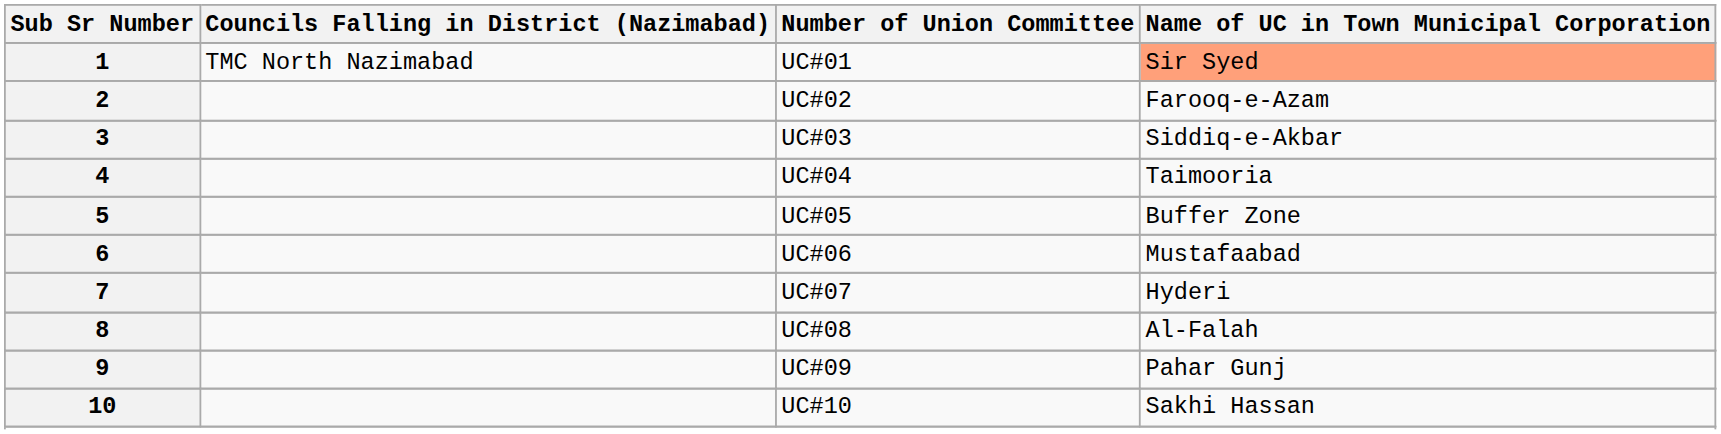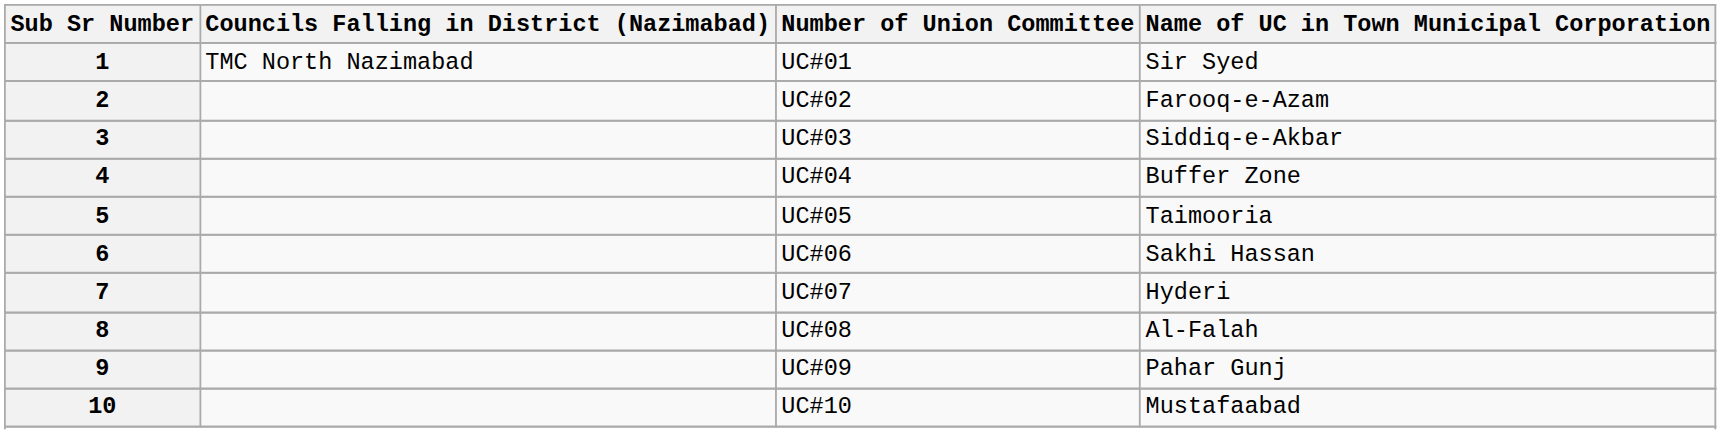 <table class="wikitable">
 <tr>
 <th>Sub Sr Number</th>
 <th>Councils Falling in District (Nazimabad)</th>
 <th>Number of  Union Committee</th>
 <th>Name of UC in Town Municipal Corporation</th>
 </tr>
 <tr>
 </tr>
 <tr>
 </tr>
 <tr>
 </tr>
 <tr>
 </tr>
 <tr>
 </tr>
 <tr>
 </tr>
 <tr>
 </tr>
 <tr>
 </tr>
 <tr>
 <th>1</th>
 <td>TMC North Nazimabad</td>
 <td>UC#01</td>
-<td style="background: lightsalmon;">Sir Syed</td>
+<td>Sir Syed</td>
 </tr>
 <tr>
 </tr>
 <tr>
 </tr>
 <tr>
 </tr>
 <tr>
 </tr>
 <tr>
 </tr>
 <tr>
 </tr>
 <tr>
 <th>2</th>
 <td></td>
 <td>UC#02</td>
 <td>Farooq-e-Azam</td>
 </tr>
 <tr>
 </tr>
 <tr>
 </tr>
 <tr>
 </tr>
 <tr>
 </tr>
 <tr>
 </tr>
 <tr>
 </tr>
 <tr>
 <th>3</th>
 <td></td>
 <td>UC#03</td>
 <td>Siddiq-e-Akbar</td>
 </tr>
 <tr>
 </tr>
 <tr>
 </tr>
 <tr>
 </tr>
 <tr>
 </tr>
 <tr>
 </tr>
 <tr>
 </tr>
 <tr>
 <th>4</th>
 <td></td>
 <td>UC#04</td>
-<td>Taimooria</td>
+<td>Buffer Zone</td>
 </tr>
 <tr>
 </tr>
 <tr>
 </tr>
 <tr>
 </tr>
 <tr>
 </tr>
 <tr>
 </tr>
 <tr>
 </tr>
 <tr>
 <th>5</th>
 <td></td>
 <td>UC#05</td>
-<td>Buffer Zone</td>
+<td>Taimooria</td>
 </tr>
 <tr>
 </tr>
 <tr>
 </tr>
 <tr>
 </tr>
 <tr>
 </tr>
 <tr>
 </tr>
 <tr>
 </tr>
 <tr>
 <th>6</th>
 <td></td>
 <td>UC#06</td>
-<td>Mustafaabad</td>
+<td>Sakhi Hassan</td>
 </tr>
 <tr>
 </tr>
 <tr>
 </tr>
 <tr>
 </tr>
 <tr>
 </tr>
 <tr>
 </tr>
 <tr>
 </tr>
 <tr>
 <th>7</th>
 <td></td>
 <td>UC#07</td>
 <td>Hyderi</td>
 </tr>
 <tr>
 </tr>
 <tr>
 </tr>
 <tr>
 </tr>
 <tr>
 </tr>
 <tr>
 </tr>
 <tr>
 </tr>
 <tr>
 <th>8</th>
 <td></td>
 <td>UC#08</td>
 <td>Al-Falah</td>
 </tr>
 <tr>
 </tr>
 <tr>
 </tr>
 <tr>
 </tr>
 <tr>
 </tr>
 <tr>
 </tr>
 <tr>
 </tr>
 <tr>
 <th>9</th>
 <td></td>
 <td>UC#09</td>
 <td>Pahar Gunj</td>
 </tr>
 <tr>
 </tr>
 <tr>
 </tr>
 <tr>
 </tr>
 <tr>
 </tr>
 <tr>
 </tr>
 <tr>
 </tr>
 <tr>
 <th>10</th>
 <td></td>
 <td>UC#10</td>
-<td>Sakhi Hassan</td>
+<td>Mustafaabad</td>
 </tr>
 <tr>
 </tr>
 <tr>
 </tr>
 <tr>
 </tr>
 <tr>
 </tr>
 <tr>
 </tr>
 <tr>
 </tr>
 <tr>
 </tr>
 </table>
